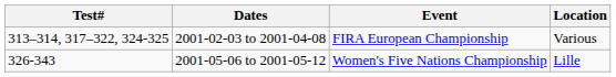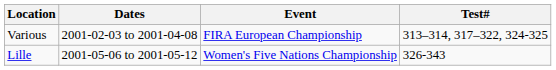 <table class="wikitable">
 <tr>
-<th>Test#</th>
+<th>Location</th>
 <th>Dates</th>
 <th>Event</th>
-<th>Location</th>
+<th>Test#</th>
 </tr>
 <tr>
-<td>313–314, 317–322, 324-325</td>
+<td>Various</td>
 <td>2001-02-03 to 2001-04-08</td>
 <td><a href='#'>FIRA European Championship</a></td>
-<td>Various</td>
+<td>313–314, 317–322, 324-325</td>
 </tr>
 <tr>
-<td>326-343</td>
+<td><a href='#'>Lille</a></td>
 <td>2001-05-06 to 2001-05-12</td>
 <td><a href='#'>Women's Five Nations Championship</a></td>
-<td><a href='#'>Lille</a></td>
+<td>326-343</td>
 </tr>
 </table>
